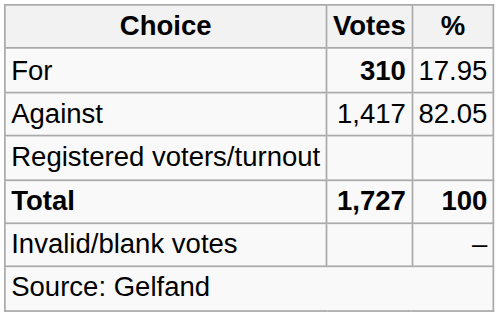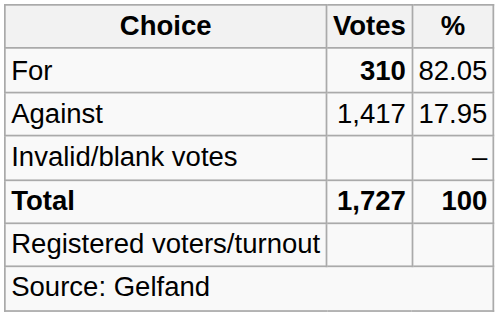 <table class=wikitable style=text-align:right>
 <tr>
 <th>Choice</th>
 <th>Votes</th>
 <th>%</th>
 </tr>
 <tr>
 <td align=left>For</td>
 <td><strong>310</strong></td>
-<td>17.95</td>
+<td>82.05</td>
 </tr>
 <tr>
 <td align=left>Against</td>
 <td>1,417</td>
-<td>82.05</td>
+<td>17.95</td>
+</tr>
+<tr>
+<td align=left>Invalid/blank votes</td>
+<td></td>
+<td>–</td>
+</tr>
+<tr>
+<td align=left><strong>Total</strong></td>
+<td><strong>1,727</strong></td>
+<td><strong>100</strong></td>
 </tr>
 <tr>
 <td align=left>Registered voters/turnout</td>
 <td></td>
 <td></td>
 </tr>
 <tr>
-<td align=left><strong>Total</strong></td>
-<td><strong>1,727</strong></td>
-<td><strong>100</strong></td>
-</tr>
-<tr>
-<td align=left>Invalid/blank votes</td>
-<td></td>
-<td>–</td>
-</tr>
-<tr>
 <td align=left colspan=3>Source: Gelfand</td>
 </tr>
 </table>
